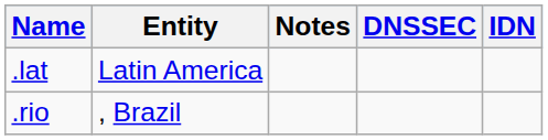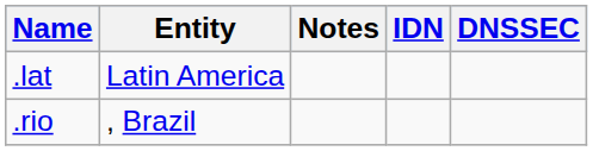 <table class="wikitable sortable">
 <tr style="background:#a0d0ff;">
 <th><a href='#'>Name</a></th>
 <th>Entity</th>
 <th class="unsortable">Notes</th>
+<th><a href='#'>IDN</a></th>
 <th><a href='#'>DNSSEC</a></th>
-<th><a href='#'>IDN</a></th>
 </tr>
 <tr valign="top">
 <td><a href='#'>.lat</a></td>
 <td> <a href='#'>Latin America</a></td>
 <td></td>
 <td></td>
 <td></td>
 </tr>
 <tr valign="top">
 <td><a href='#'>.rio</a></td>
 <td>, <a href='#'>Brazil</a></td>
 <td></td>
 <td></td>
 <td></td>
 </tr>
 </table>
